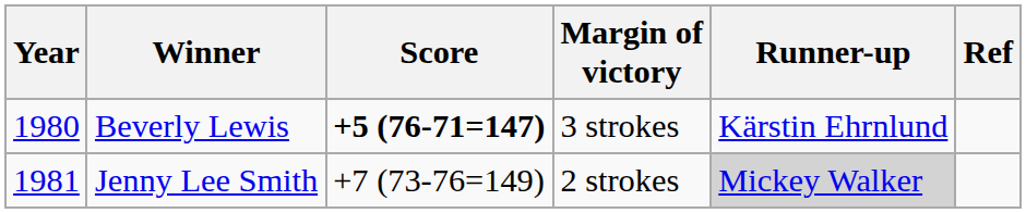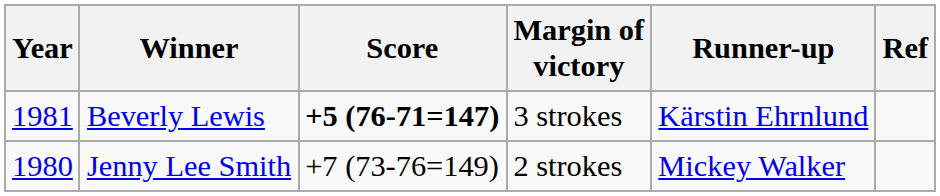 <table class=wikitable style="font-size:95%">
 <tr>
 <th>Year</th>
 <th>Winner</th>
 <th>Score</th>
 <th>Margin of<br>victory</th>
 <th>Runner-up</th>
 <th>Ref</th>
 </tr>
 <tr>
-<td><a href='#'>1980</a></td>
+<td><a href='#'>1981</a></td>
 <td> <a href='#'>Beverly Lewis</a></td>
 <td><strong>+5 (76-71=147)</strong></td>
 <td>3 strokes</td>
 <td> <a href='#'>Kärstin Ehrnlund</a></td>
 <td></td>
 </tr>
 <tr>
-<td><a href='#'>1981</a></td>
+<td><a href='#'>1980</a></td>
 <td> <a href='#'>Jenny Lee Smith</a></td>
 <td>+7 (73-76=149)</td>
 <td>2 strokes</td>
-<td style="background: lightgrey;"> <a href='#'>Mickey Walker</a></td>
+<td> <a href='#'>Mickey Walker</a></td>
 <td></td>
 </tr>
 </table>
